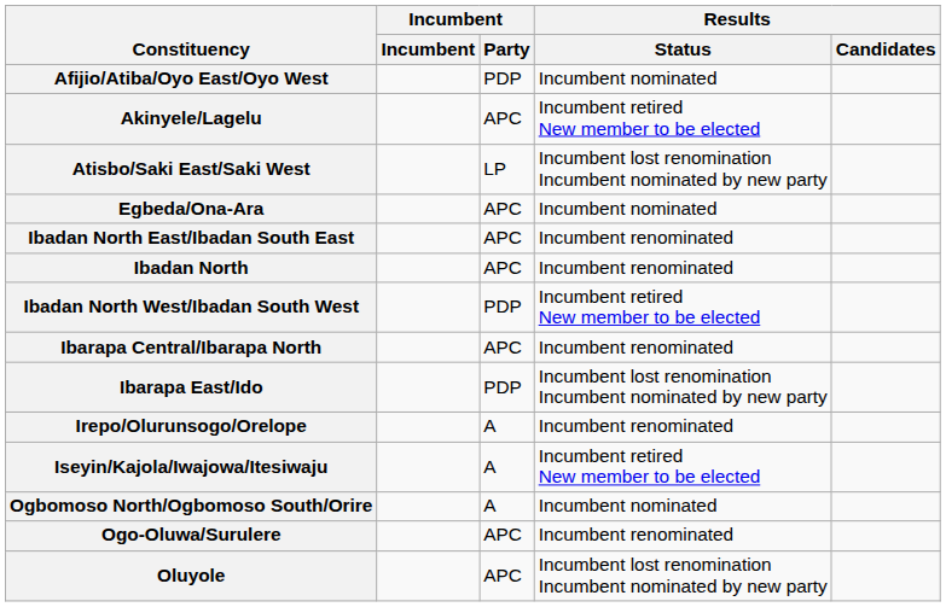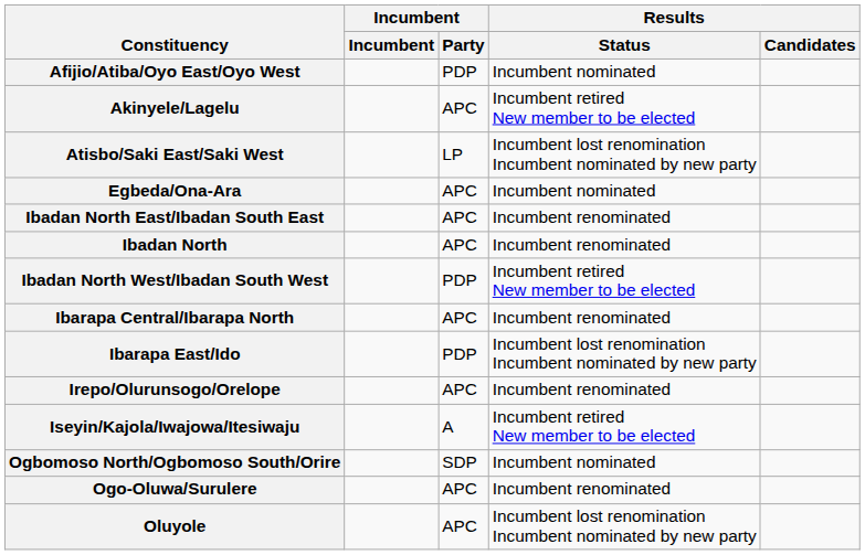 <table class="wikitable sortable">
 <tr valign=bottom>
 <th rowspan=2>Constituency</th>
 <th colspan=2>Incumbent</th>
 <th colspan=2>Results</th>
 </tr>
 <tr valign=bottom>
 <th>Incumbent</th>
 <th>Party</th>
 <th>Status</th>
 <th>Candidates</th>
 </tr>
 <tr>
 <th>Afijio/Atiba/Oyo East/Oyo West</th>
 <td></td>
 <td>PDP</td>
 <td>Incumbent nominated</td>
 <td nowrap></td>
 </tr>
 <tr>
 <th>Akinyele/Lagelu</th>
 <td></td>
 <td>APC</td>
 <td>Incumbent retired<br><a href='#'>New member to be elected</a></td>
 <td nowrap></td>
 </tr>
 <tr>
 <th>Atisbo/Saki East/Saki West</th>
 <td></td>
 <td>LP</td>
 <td>Incumbent lost renomination<br>Incumbent nominated by new party</td>
 <td nowrap></td>
 </tr>
 <tr>
 <th>Egbeda/Ona-Ara</th>
 <td></td>
 <td>APC</td>
 <td>Incumbent nominated</td>
 <td nowrap></td>
 </tr>
 <tr>
 <th>Ibadan North East/Ibadan South East</th>
 <td></td>
 <td>APC</td>
 <td>Incumbent renominated</td>
 <td nowrap></td>
 </tr>
 <tr>
 <th>Ibadan North</th>
 <td></td>
 <td>APC</td>
 <td>Incumbent renominated</td>
 <td nowrap></td>
 </tr>
 <tr>
 <th>Ibadan North West/Ibadan South West</th>
 <td></td>
 <td>PDP</td>
 <td>Incumbent retired<br><a href='#'>New member to be elected</a></td>
 <td nowrap></td>
 </tr>
 <tr>
 <th>Ibarapa Central/Ibarapa North</th>
 <td></td>
 <td>APC</td>
 <td>Incumbent renominated</td>
 <td nowrap></td>
 </tr>
 <tr>
 <th>Ibarapa East/Ido</th>
 <td></td>
 <td>PDP</td>
 <td>Incumbent lost renomination<br>Incumbent nominated by new party</td>
 <td nowrap></td>
 </tr>
 <tr>
 <th>Irepo/Olurunsogo/Orelope</th>
 <td></td>
-<td>A</td>
+<td>APC</td>
 <td>Incumbent renominated</td>
 <td nowrap></td>
 </tr>
 <tr>
 <th>Iseyin/Kajola/Iwajowa/Itesiwaju</th>
 <td></td>
 <td>A</td>
 <td>Incumbent retired<br><a href='#'>New member to be elected</a></td>
 <td nowrap></td>
 </tr>
 <tr>
 <th>Ogbomoso North/Ogbomoso South/Orire</th>
 <td></td>
-<td>A</td>
+<td>SDP</td>
 <td>Incumbent nominated</td>
 <td nowrap></td>
 </tr>
 <tr>
 <th>Ogo-Oluwa/Surulere</th>
 <td></td>
 <td>APC</td>
 <td>Incumbent renominated</td>
 <td nowrap></td>
 </tr>
 <tr>
 <th>Oluyole</th>
 <td></td>
 <td>APC</td>
 <td>Incumbent lost renomination<br>Incumbent nominated by new party</td>
 <td nowrap></td>
 </tr>
 </table>
